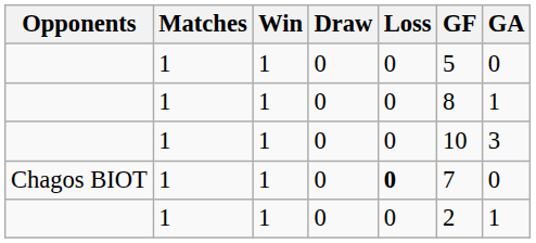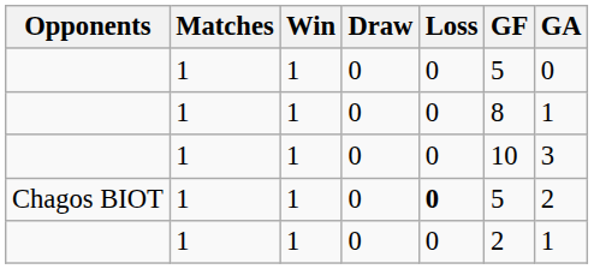 <table class="wikitable sortable">
 <tr>
 <th>Opponents</th>
 <th>Matches</th>
 <th>Win</th>
 <th>Draw</th>
 <th>Loss</th>
 <th>GF</th>
 <th>GA</th>
 </tr>
 <tr>
 <td></td>
 <td>1</td>
 <td>1</td>
 <td>0</td>
 <td>0</td>
 <td>5</td>
 <td>0</td>
 </tr>
 <tr>
 <td></td>
 <td>1</td>
 <td>1</td>
 <td>0</td>
 <td>0</td>
 <td>8</td>
 <td>1</td>
 </tr>
 <tr>
 <td></td>
 <td>1</td>
 <td>1</td>
 <td>0</td>
 <td>0</td>
 <td>10</td>
 <td>3</td>
 </tr>
 <tr>
 <td> Chagos BIOT</td>
 <td>1</td>
 <td>1</td>
 <td>0</td>
 <td><strong>0</strong></td>
-<td>7</td>
-<td>0</td>
+<td>5</td>
+<td>2</td>
 </tr>
 <tr>
 <td></td>
 <td>1</td>
 <td>1</td>
 <td>0</td>
 <td>0</td>
 <td>2</td>
 <td>1</td>
 </tr>
 </table>
